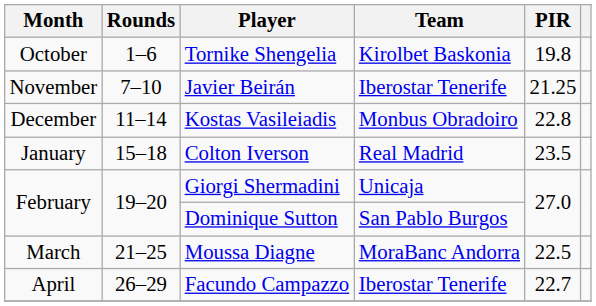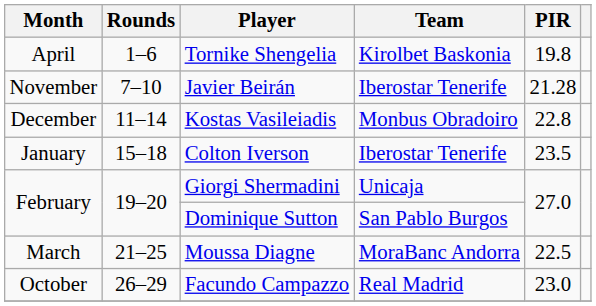 <table class="wikitable sortable" style="text-align: center;">
 <tr>
 <th>Month</th>
 <th>Rounds</th>
 <th>Player</th>
 <th>Team</th>
 <th>PIR</th>
 <th></th>
 </tr>
 <tr>
-<td>October</td>
+<td>April</td>
 <td>1–6</td>
 <td align="left"> <a href='#'>Tornike Shengelia</a></td>
 <td align="left"><a href='#'>Kirolbet Baskonia</a></td>
 <td>19.8</td>
 <td></td>
 </tr>
 <tr>
 <td>November</td>
 <td>7–10</td>
 <td align="left"> <a href='#'>Javier Beirán</a></td>
 <td align="left"><a href='#'>Iberostar Tenerife</a></td>
-<td>21.25</td>
+<td>21.28</td>
 <td></td>
 </tr>
 <tr>
 <td>December</td>
 <td>11–14</td>
 <td align="left"> <a href='#'>Kostas Vasileiadis</a></td>
 <td align="left"><a href='#'>Monbus Obradoiro</a></td>
 <td>22.8</td>
 <td></td>
 </tr>
 <tr>
 <td>January</td>
 <td>15–18</td>
 <td align="left"> <a href='#'>Colton Iverson</a></td>
-<td align="left"><a href='#'>Real Madrid</a></td>
+<td align="left"><a href='#'>Iberostar Tenerife</a></td>
 <td>23.5</td>
 <td></td>
 </tr>
 <tr>
 <td rowspan=2>February</td>
 <td rowspan=2>19–20</td>
 <td align="left"> <a href='#'>Giorgi Shermadini</a></td>
 <td align="left"><a href='#'>Unicaja</a></td>
 <td rowspan=2>27.0</td>
 <td rowspan=2></td>
 </tr>
 <tr>
 <td align="left"> <a href='#'>Dominique Sutton</a></td>
 <td align="left"><a href='#'>San Pablo Burgos</a></td>
 </tr>
 <tr>
 <td>March</td>
 <td>21–25</td>
 <td align="left"> <a href='#'>Moussa Diagne</a></td>
 <td align="left"><a href='#'>MoraBanc Andorra</a></td>
 <td>22.5</td>
 <td></td>
 </tr>
 <tr>
-<td>April</td>
+<td>October</td>
 <td>26–29</td>
 <td align="left"> <a href='#'>Facundo Campazzo</a></td>
-<td align="left"><a href='#'>Iberostar Tenerife</a></td>
-<td>22.7</td>
+<td align="left"><a href='#'>Real Madrid</a></td>
+<td>23.0</td>
 <td></td>
 </tr>
 <tr>
 </tr>
 </table>
